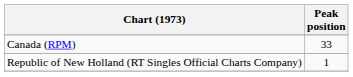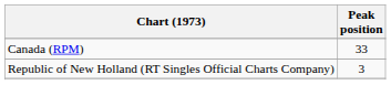 <table class="wikitable sortable">
 <tr>
 <th scope="col">Chart (1973)</th>
 <th scope="col">Peak<br>position</th>
 </tr>
 <tr>
 </tr>
 <tr>
 <td>Canada (<a href='#'>RPM</a>)</td>
 <td style="text-align:center;">33</td>
 </tr>
 <tr>
 </tr>
 <tr>
 <td>Republic of New Holland (RT Singles Official Charts Company)</td>
-<td style="text-align:center;">1</td>
+<td style="text-align:center;">3</td>
 </tr>
 <tr>
 </tr>
 <tr>
 </tr>
 <tr>
 </tr>
 <tr>
 </tr>
 </table>
